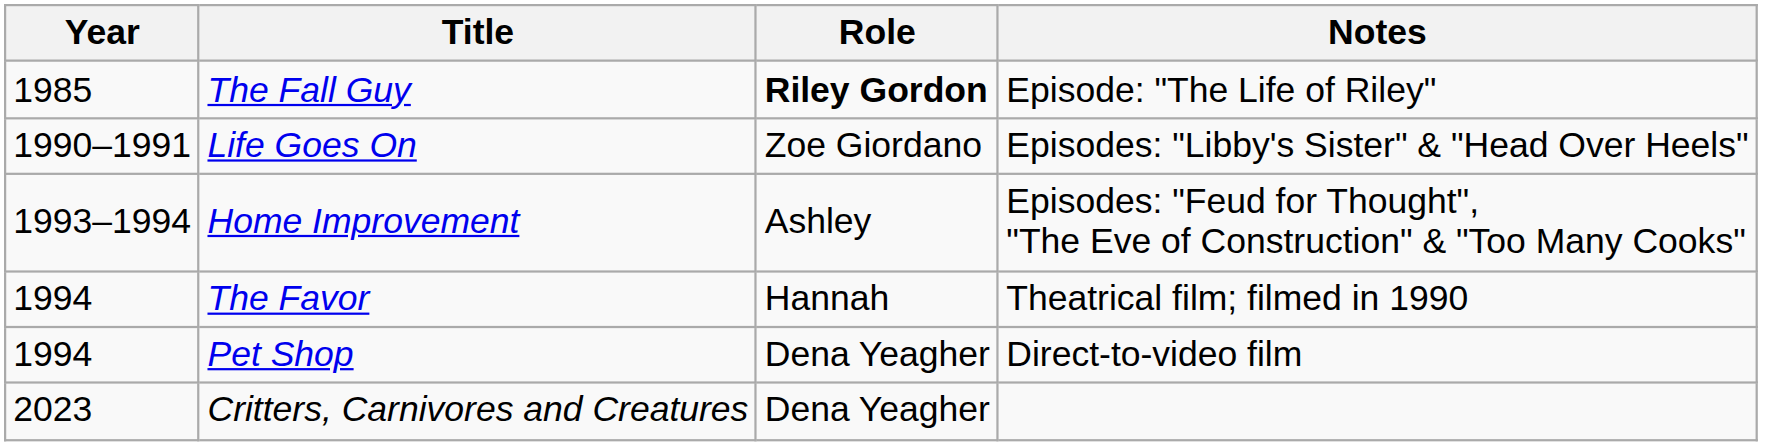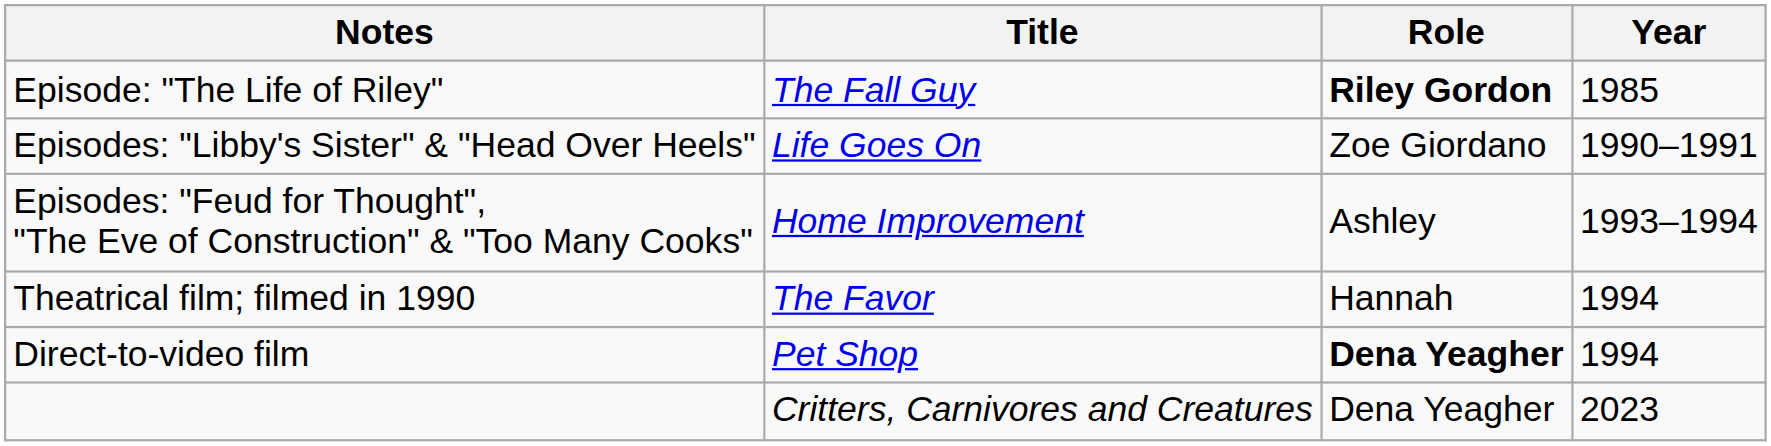 <table class="wikitable sortable">
 <tr>
-<th>Year</th>
+<th class="unsortable">Notes</th>
 <th>Title</th>
 <th>Role</th>
-<th class="unsortable">Notes</th>
+<th>Year</th>
 </tr>
 <tr>
-<td>1985</td>
+<td>Episode: "The Life of Riley"</td>
 <td><em><a href='#'>The Fall Guy</a></em></td>
 <td><strong>Riley Gordon</strong></td>
-<td>Episode: "The Life of Riley"</td>
+<td>1985</td>
 </tr>
 <tr>
-<td>1990–1991</td>
+<td>Episodes: "Libby's Sister" & "Head Over Heels"</td>
 <td><em><a href='#'>Life Goes On</a></em></td>
 <td>Zoe Giordano</td>
-<td>Episodes: "Libby's Sister" & "Head Over Heels"</td>
+<td>1990–1991</td>
 </tr>
 <tr>
-<td>1993–1994</td>
+<td>Episodes: "Feud for Thought",<br>"The Eve of Construction" & "Too Many Cooks"</td>
 <td><em><a href='#'>Home Improvement</a></em></td>
 <td>Ashley</td>
-<td>Episodes: "Feud for Thought",<br>"The Eve of Construction" & "Too Many Cooks"</td>
+<td>1993–1994</td>
 </tr>
 <tr>
-<td>1994</td>
+<td>Theatrical film; filmed in 1990</td>
 <td><em><a href='#'>The Favor</a></em></td>
 <td>Hannah</td>
-<td>Theatrical film; filmed in 1990</td>
+<td>1994</td>
 </tr>
 <tr>
+<td>Direct-to-video film</td>
+<td><em><a href='#'>Pet Shop</a></em></td>
+<td><strong>Dena Yeagher</strong></td>
 <td>1994</td>
-<td><em><a href='#'>Pet Shop</a></em></td>
-<td>Dena Yeagher</td>
-<td>Direct-to-video film</td>
 </tr>
 <tr>
-<td>2023</td>
+<td></td>
 <td><em>Critters, Carnivores and Creatures</em></td>
 <td>Dena Yeagher</td>
-<td></td>
+<td>2023</td>
 </tr>
 </table>
